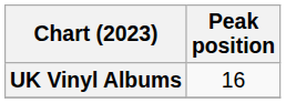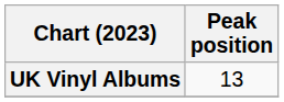 <table class="wikitable sortable plainrowheaders" style="text-align:center">
 <tr>
 <th scope="col">Chart (2023)</th>
 <th scope="col">Peak<br>position</th>
 </tr>
 <tr>
 <th scope="row">UK Vinyl Albums </th>
-<td>16</td>
+<td>13</td>
 </tr>
 <tr>
 </tr>
 </table>
